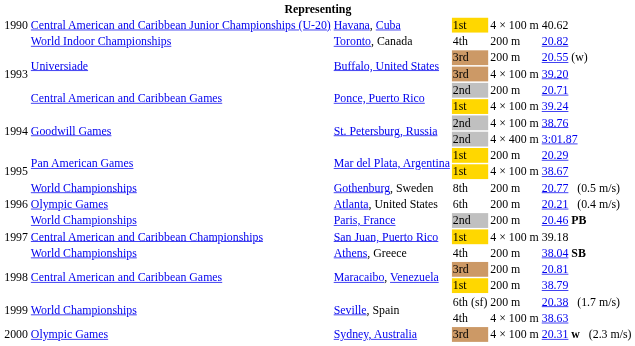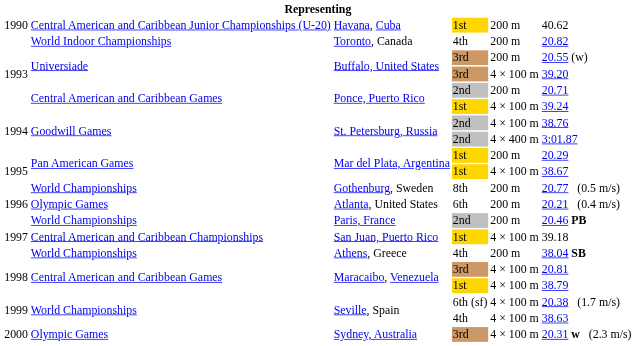 <table>
 <tr>
 <th colspan="6">Representing </th>
 </tr>
 <tr>
 <td>1990</td>
 <td><a href='#'>Central American and Caribbean Junior Championships (U-20)</a></td>
 <td><a href='#'>Havana</a>, <a href='#'>Cuba</a></td>
 <td bgcolor=gold>1st</td>
-<td>4 × 100 m</td>
+<td>200 m</td>
 <td>40.62</td>
 </tr>
 <tr>
 <td rowspan=5>1993</td>
 <td><a href='#'>World Indoor Championships</a></td>
 <td><a href='#'>Toronto</a>, Canada</td>
 <td>4th</td>
 <td>200 m</td>
 <td><a href='#'>20.82</a></td>
 </tr>
 <tr>
 <td rowspan=2><a href='#'>Universiade</a></td>
 <td rowspan=2><a href='#'>Buffalo, United States</a></td>
 <td bgcolor=cc9966>3rd</td>
 <td>200 m</td>
 <td><a href='#'>20.55</a> (w)</td>
 </tr>
 <tr>
 <td bgcolor=cc9966>3rd</td>
 <td>4 × 100 m</td>
 <td><a href='#'>39.20</a></td>
 </tr>
 <tr>
 <td rowspan=2><a href='#'>Central American and Caribbean Games</a></td>
 <td rowspan=2><a href='#'>Ponce, Puerto Rico</a></td>
 <td bgcolor="silver">2nd</td>
 <td>200 m</td>
 <td><a href='#'>20.71</a></td>
 </tr>
 <tr>
 <td bgcolor=gold>1st</td>
 <td>4 × 100 m</td>
 <td><a href='#'>39.24</a></td>
 </tr>
 <tr>
 <td rowspan=2>1994</td>
 <td rowspan=2><a href='#'>Goodwill Games</a></td>
 <td rowspan=2><a href='#'>St. Petersburg, Russia</a></td>
 <td bgcolor=silver>2nd</td>
 <td>4 × 100 m</td>
 <td><a href='#'>38.76</a></td>
 </tr>
 <tr>
 <td bgcolor=silver>2nd</td>
 <td>4 × 400 m</td>
 <td><a href='#'>3:01.87</a></td>
 </tr>
 <tr>
 <td rowspan=3>1995</td>
 <td rowspan=2><a href='#'>Pan American Games</a></td>
 <td rowspan=2><a href='#'>Mar del Plata, Argentina</a></td>
 <td bgcolor=gold>1st</td>
 <td>200 m</td>
 <td><a href='#'>20.29</a></td>
 </tr>
 <tr>
 <td bgcolor=gold>1st</td>
 <td>4 × 100 m</td>
 <td><a href='#'>38.67</a></td>
 </tr>
 <tr>
 <td><a href='#'>World Championships</a></td>
 <td><a href='#'>Gothenburg</a>, Sweden</td>
 <td>8th</td>
 <td>200 m</td>
 <td><a href='#'>20.77</a>   (0.5 m/s)</td>
 </tr>
 <tr>
 <td>1996</td>
 <td><a href='#'>Olympic Games</a></td>
 <td><a href='#'>Atlanta</a>, United States</td>
 <td>6th</td>
 <td>200 m</td>
 <td><a href='#'>20.21</a>   (0.4 m/s)</td>
 </tr>
 <tr>
 <td rowspan = 3>1997</td>
 <td><a href='#'>World Championships</a></td>
 <td><a href='#'>Paris, France</a></td>
 <td bgcolor="silver">2nd</td>
 <td>200 m</td>
 <td><a href='#'>20.46</a> <strong>PB</strong></td>
 </tr>
 <tr>
 <td><a href='#'>Central American and Caribbean Championships</a></td>
 <td><a href='#'>San Juan, Puerto Rico</a></td>
 <td bgcolor=gold>1st</td>
 <td>4 × 100 m</td>
 <td>39.18</td>
 </tr>
 <tr>
 <td><a href='#'>World Championships</a></td>
 <td><a href='#'>Athens</a>, Greece</td>
 <td>4th</td>
 <td>200 m</td>
 <td><a href='#'>38.04</a> <strong>SB</strong></td>
 </tr>
 <tr>
 <td rowspan=2>1998</td>
 <td rowspan=2><a href='#'>Central American and Caribbean Games</a></td>
 <td rowspan=2><a href='#'>Maracaibo</a>, <a href='#'>Venezuela</a></td>
 <td bgcolor=cc9966>3rd</td>
-<td>200 m</td>
+<td>4 × 100 m</td>
 <td><a href='#'>20.81</a></td>
 </tr>
 <tr>
 <td bgcolor=gold>1st</td>
-<td>200 m</td>
+<td>4 × 100 m</td>
 <td><a href='#'>38.79</a></td>
 </tr>
 <tr>
 <td rowspan = "2">1999</td>
 <td rowspan = "2"><a href='#'>World Championships</a></td>
 <td rowspan = "2"><a href='#'>Seville</a>, Spain</td>
 <td>6th (sf)</td>
-<td>200 m</td>
+<td>4 × 100 m</td>
 <td><a href='#'>20.38</a>   (1.7 m/s)</td>
 </tr>
 <tr>
 <td>4th</td>
 <td>4 × 100 m</td>
 <td><a href='#'>38.63</a></td>
 </tr>
 <tr>
 <td>2000</td>
 <td><a href='#'>Olympic Games</a></td>
 <td><a href='#'>Sydney, Australia</a></td>
 <td bgcolor="cc9966">3rd</td>
 <td>4 × 100 m</td>
 <td><a href='#'>20.31</a> <strong>w</strong>   (2.3 m/s)</td>
 </tr>
 </table>
